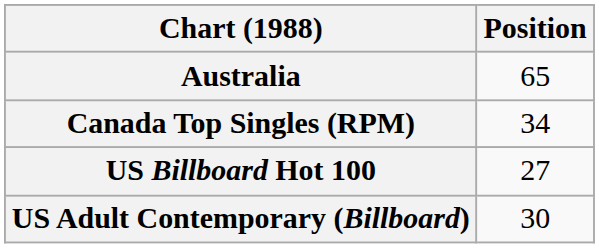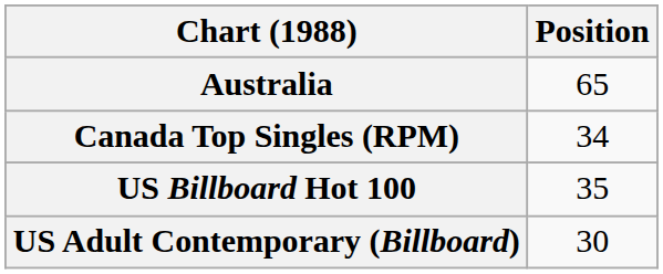 <table class="wikitable sortable plainrowheaders" style="text-align:center">
 <tr>
 <th scope="col">Chart (1988)</th>
 <th scope="col">Position</th>
 </tr>
 <tr>
 <th scope="row">Australia</th>
 <td>65</td>
 </tr>
 <tr>
 <th scope="row">Canada Top Singles (RPM)</th>
 <td>34</td>
 </tr>
 <tr>
 <th scope="row">US <em>Billboard</em> Hot 100</th>
-<td>27</td>
+<td>35</td>
 </tr>
 <tr>
 <th scope="row">US Adult Contemporary (<em>Billboard</em>)</th>
 <td>30</td>
 </tr>
 </table>
